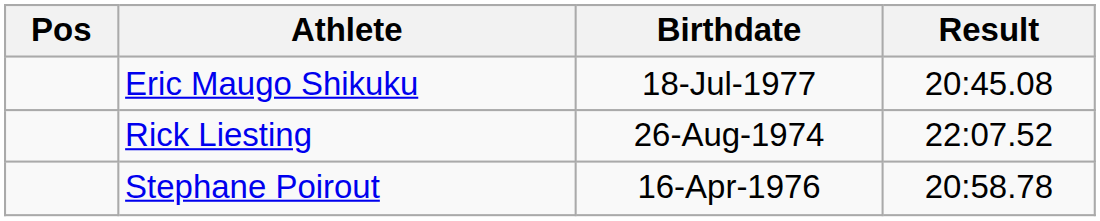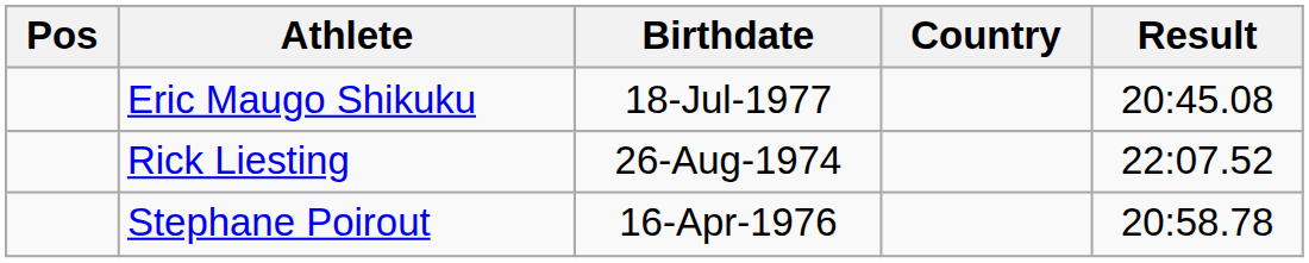 <table class="wikitable"  style="text-align:center; width:60%;">
 <tr>
 <th>Pos</th>
 <th>Athlete</th>
 <th>Birthdate</th>
+<th>Country</th>
 <th>Result</th>
 </tr>
 <tr>
 <td align=center></td>
 <td align=left><a href='#'>Eric Maugo Shikuku</a></td>
 <td>18-Jul-1977</td>
+<td align=left></td>
 <td>20:45.08</td>
 </tr>
 <tr>
 <td align=center></td>
 <td align=left><a href='#'>Rick Liesting</a></td>
 <td>26-Aug-1974</td>
+<td align=left></td>
 <td>22:07.52</td>
 </tr>
 <tr>
 <td align=center></td>
 <td align=left><a href='#'>Stephane Poirout</a></td>
 <td>16-Apr-1976</td>
+<td align=left></td>
 <td>20:58.78</td>
 </tr>
 </table>
